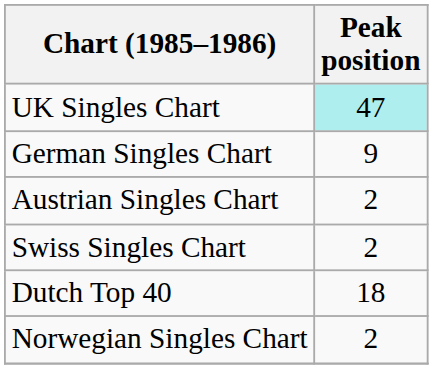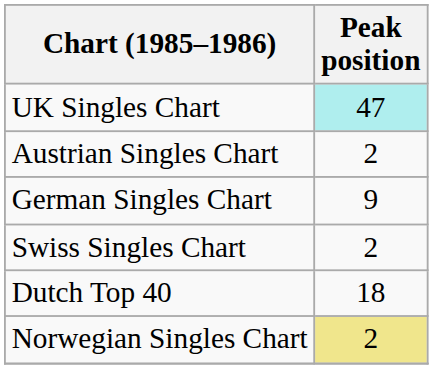 <table class="wikitable">
 <tr>
 <th align="center">Chart (1985–1986)</th>
 <th align="center">Peak<br>position</th>
 </tr>
 <tr>
 <td align="left">UK Singles Chart</td>
 <td align="center" style="background: paleturquoise;">47</td>
 </tr>
 <tr>
+<td align="left">Austrian Singles Chart</td>
+<td align="center">2</td>
+</tr>
+<tr>
 <td align="left">German Singles Chart</td>
 <td align="center">9</td>
-</tr>
-<tr>
-<td align="left">Austrian Singles Chart</td>
-<td align="center">2</td>
 </tr>
 <tr>
 <td align="left">Swiss Singles Chart</td>
 <td align="center">2</td>
 </tr>
 <tr>
 <td align="left">Dutch Top 40</td>
 <td align="center">18</td>
 </tr>
 <tr>
 <td align="left">Norwegian Singles Chart</td>
-<td align="center">2</td>
+<td align="center" style="background: khaki;">2</td>
 </tr>
 <tr>
 </tr>
 </table>
